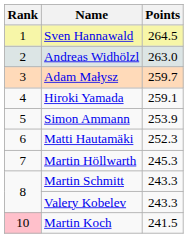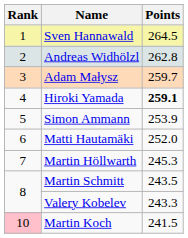 <table class="wikitable sortable">
 <tr>
 <th align=Center>Rank</th>
 <th>Name</th>
 <th>Points</th>
 </tr>
 <tr style="background:#F7F6A8">
 <td align=center>1</td>
 <td> <a href='#'>Sven Hannawald</a></td>
 <td align=center>264.5</td>
 </tr>
 <tr style="background: #DCE5E5;">
 <td align=center>2</td>
 <td> <a href='#'>Andreas Widhölzl</a></td>
-<td align=center>263.0</td>
+<td align=center>262.8</td>
 </tr>
 <tr style="background: #FFDAB9;">
 <td align=center>3</td>
 <td> <a href='#'>Adam Małysz</a></td>
 <td align=center>259.7</td>
 </tr>
 <tr>
 <td align=center>4</td>
 <td> <a href='#'>Hiroki Yamada</a></td>
-<td align=center>259.1</td>
+<td align=center><strong>259.1</strong></td>
 </tr>
 <tr>
 <td align=center>5</td>
 <td> <a href='#'>Simon Ammann</a></td>
 <td align=center>253.9</td>
 </tr>
 <tr>
 <td align=center>6</td>
 <td> <a href='#'>Matti Hautamäki</a></td>
-<td align=center>252.3</td>
+<td align=center>252.0</td>
 </tr>
 <tr>
 <td align=center>7</td>
 <td> <a href='#'>Martin Höllwarth</a></td>
 <td align=center>245.3</td>
 </tr>
 <tr>
 <td rowspan=2 align=center>8</td>
 <td> <a href='#'>Martin Schmitt</a></td>
-<td align=center>243.3</td>
+<td align=center>243.5</td>
 </tr>
 <tr>
 <td> <a href='#'>Valery Kobelev</a></td>
 <td align=center>243.3</td>
 </tr>
 <tr>
 <td align=center style="background: pink;">10</td>
 <td> <a href='#'>Martin Koch</a></td>
 <td align=center>241.5</td>
 </tr>
 </table>
